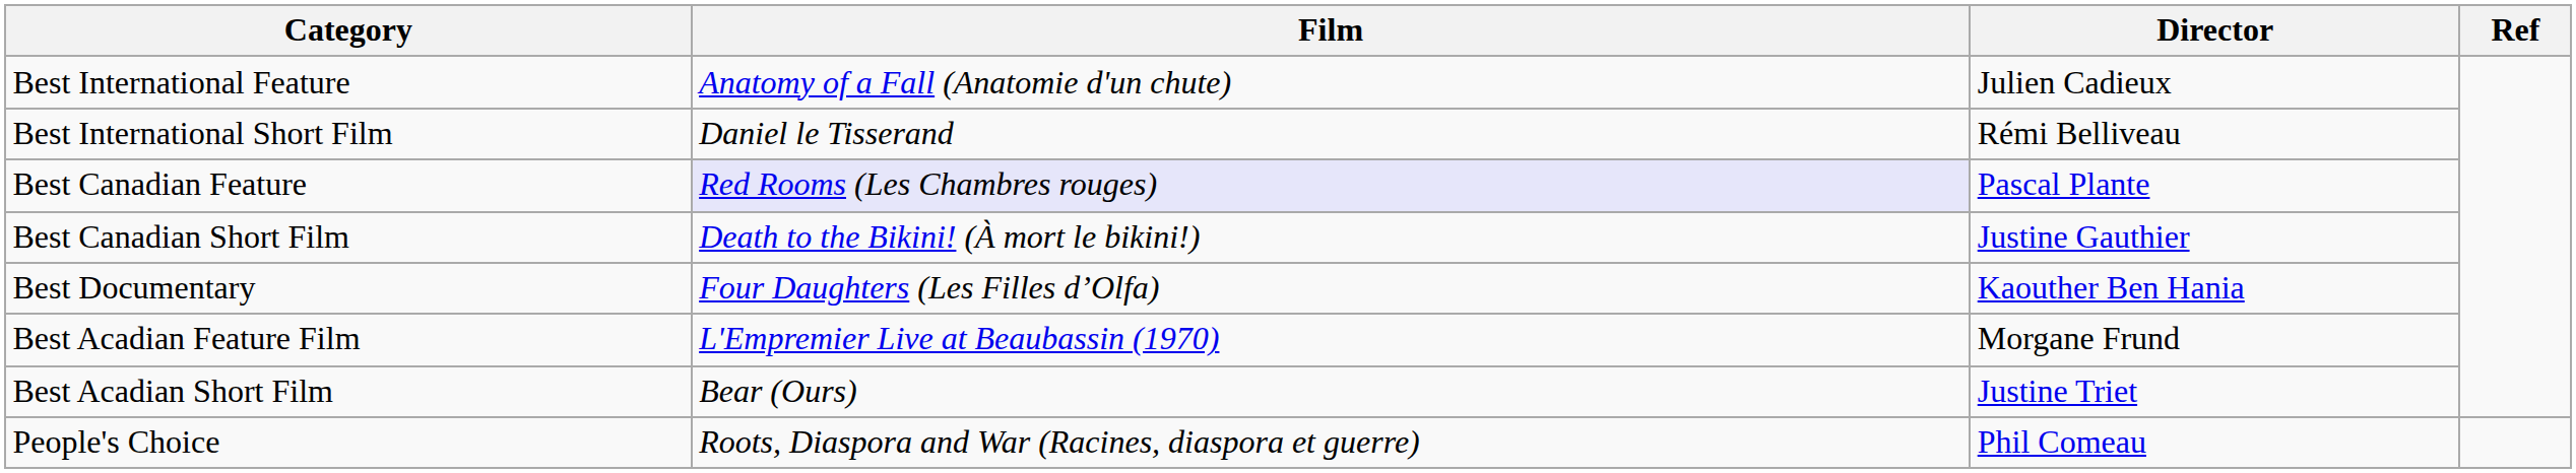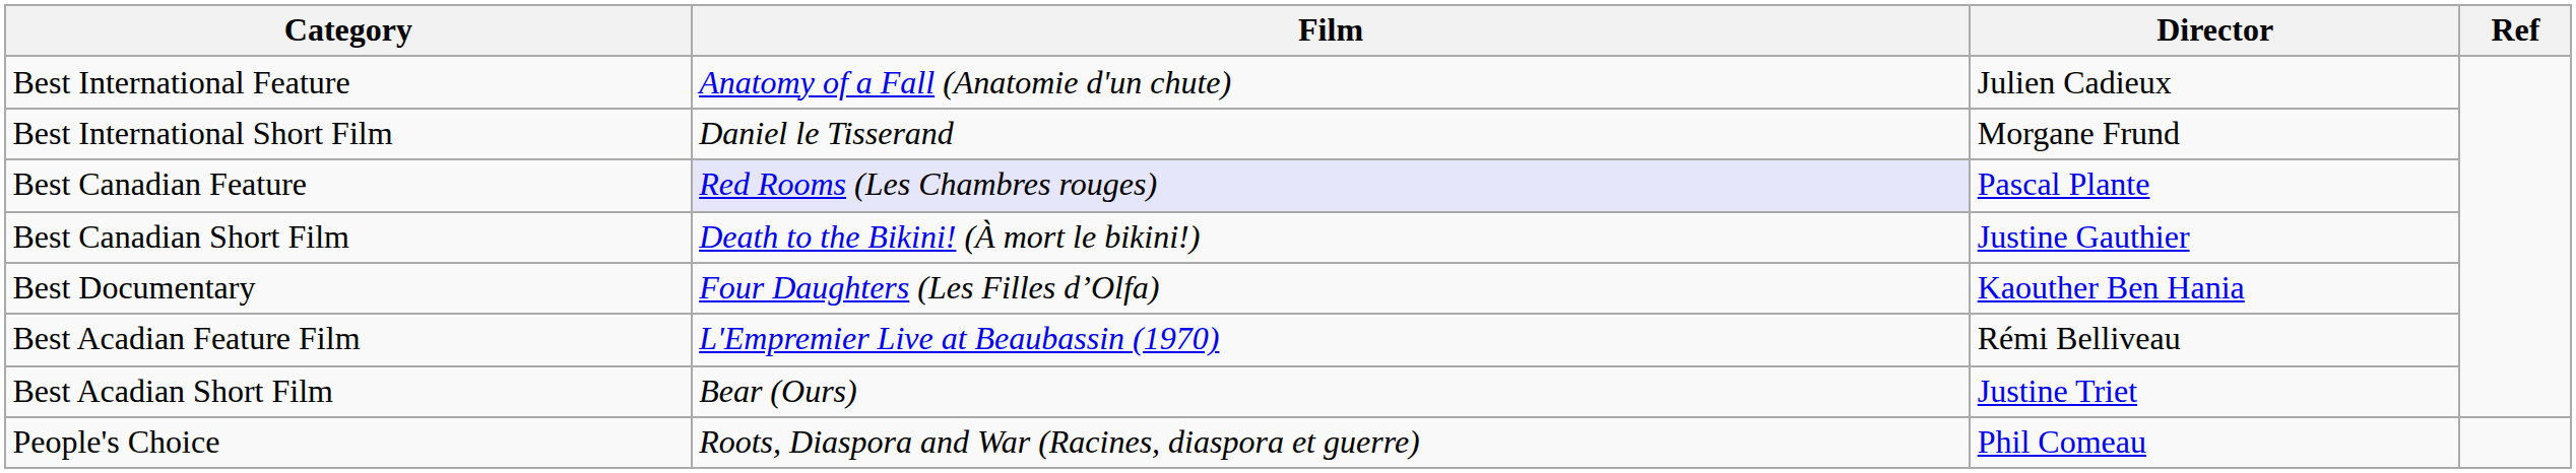 <table class="wikitable sortable"  width=100%>
 <tr>
 <th>Category</th>
 <th>Film</th>
 <th>Director</th>
 <th>Ref</th>
 </tr>
 <tr>
 <td>Best International Feature</td>
 <td><em><a href='#'>Anatomy of a Fall</a> (Anatomie d'un chute)</em></td>
 <td>Julien Cadieux</td>
 <td rowspan=7></td>
 </tr>
 <tr>
 <td>Best International Short Film</td>
 <td><em>Daniel le Tisserand</em></td>
-<td>Rémi Belliveau</td>
+<td>Morgane Frund</td>
 </tr>
 <tr>
 <td>Best Canadian Feature</td>
 <td style="background: lavender;"><em><a href='#'>Red Rooms</a> (Les Chambres rouges)</em></td>
 <td><a href='#'>Pascal Plante</a></td>
 </tr>
 <tr>
 <td>Best Canadian Short Film</td>
 <td><em><a href='#'>Death to the Bikini!</a> (À mort le bikini!)</em></td>
 <td><a href='#'>Justine Gauthier</a></td>
 </tr>
 <tr>
 <td>Best Documentary</td>
 <td><em><a href='#'>Four Daughters</a> (Les Filles d’Olfa)</em></td>
 <td><a href='#'>Kaouther Ben Hania</a></td>
 </tr>
 <tr>
 <td>Best Acadian Feature Film</td>
 <td><em><a href='#'>L'Empremier Live at Beaubassin (1970)</a></em></td>
-<td>Morgane Frund</td>
+<td>Rémi Belliveau</td>
 </tr>
 <tr>
 <td>Best Acadian Short Film</td>
 <td><em>Bear (Ours)</em></td>
 <td><a href='#'>Justine Triet</a></td>
 </tr>
 <tr>
 <td>People's Choice</td>
 <td><em>Roots, Diaspora and War (Racines, diaspora et guerre)</em></td>
 <td><a href='#'>Phil Comeau</a></td>
 <td></td>
 </tr>
 </table>
